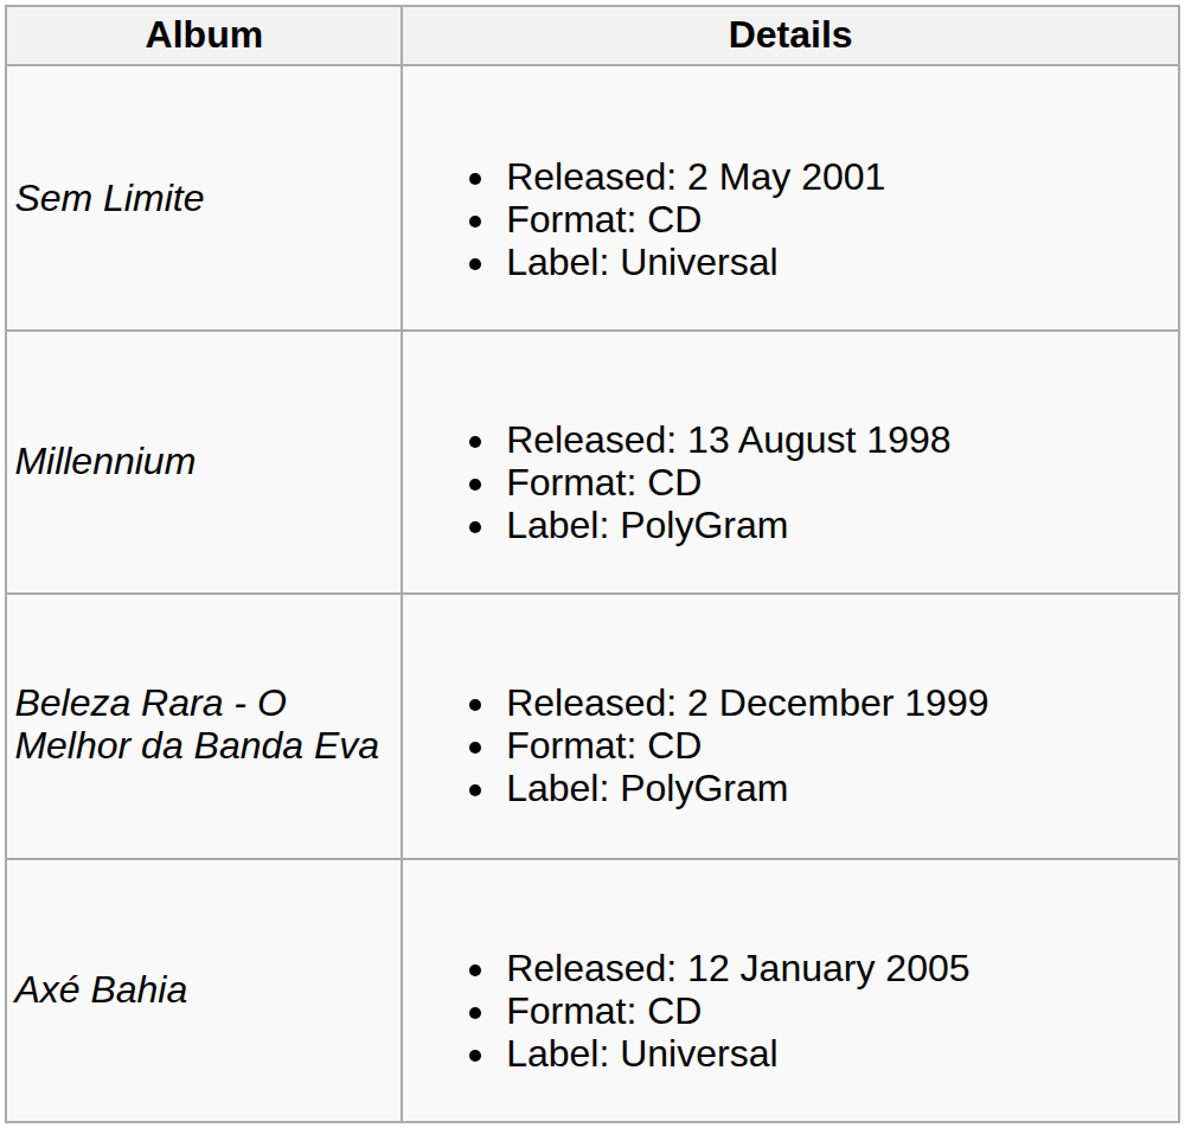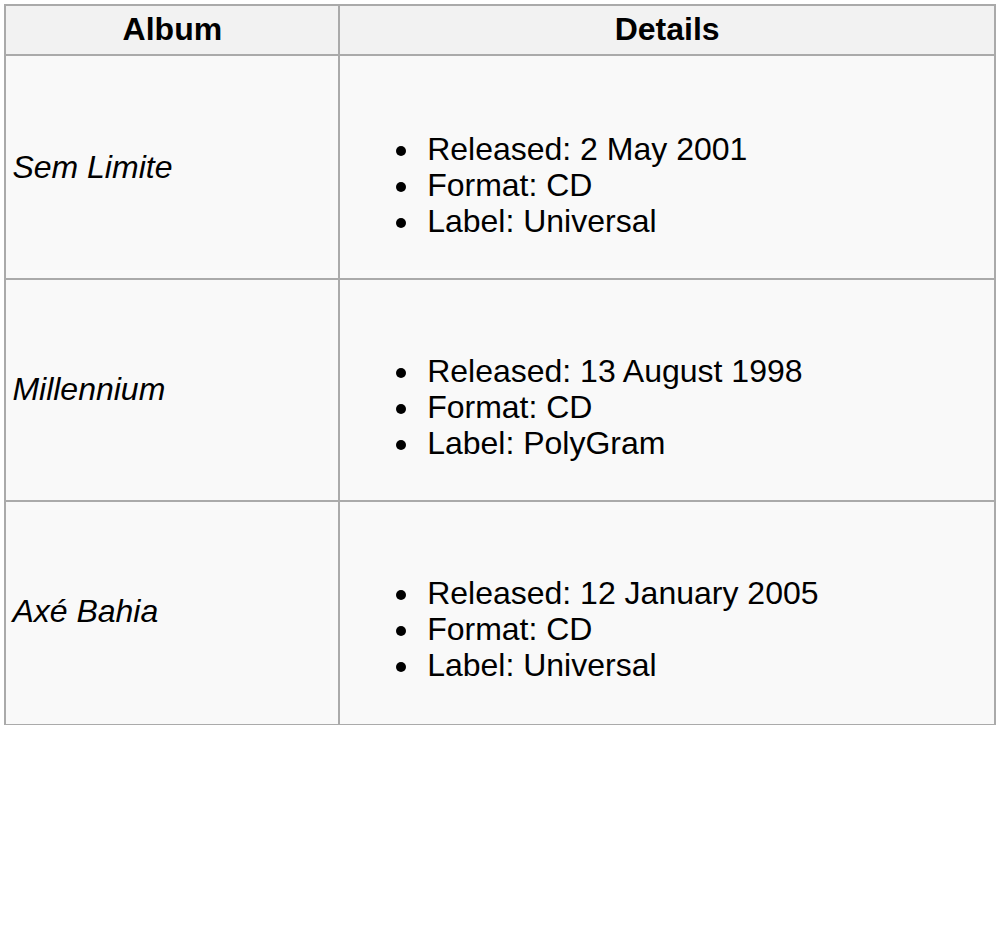 <table class="wikitable">
 <tr>
 <th style="width:10em;">Album</th>
 <th style="width:20em;">Details</th>
 </tr>
 <tr>
 <td><em>Sem Limite</em></td>
 <td><br><ul><li>Released: 2 May 2001</li><li>Format: CD</li><li>Label: Universal</li></ul></td>
 </tr>
 <tr>
 <td><em>Millennium</em></td>
 <td><br><ul><li>Released: 13 August 1998</li><li>Format: CD</li><li>Label: PolyGram</li></ul></td>
 </tr>
 <tr>
-<td><em>Beleza Rara - O Melhor da Banda Eva</em></td>
-<td><br><ul><li>Released: 2 December 1999</li><li>Format: CD</li><li>Label: PolyGram</li></ul></td>
-</tr>
-<tr>
 <td><em>Axé Bahia</em></td>
 <td><br><ul><li>Released: 12 January 2005</li><li>Format: CD</li><li>Label: Universal</li></ul></td>
 </tr>
 <tr>
 </tr>
 </table>
